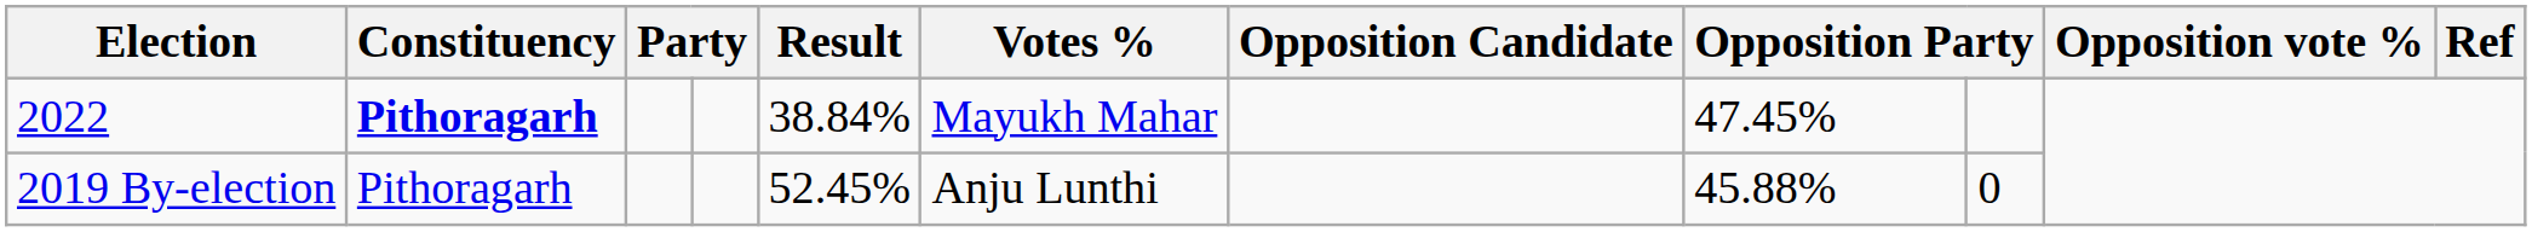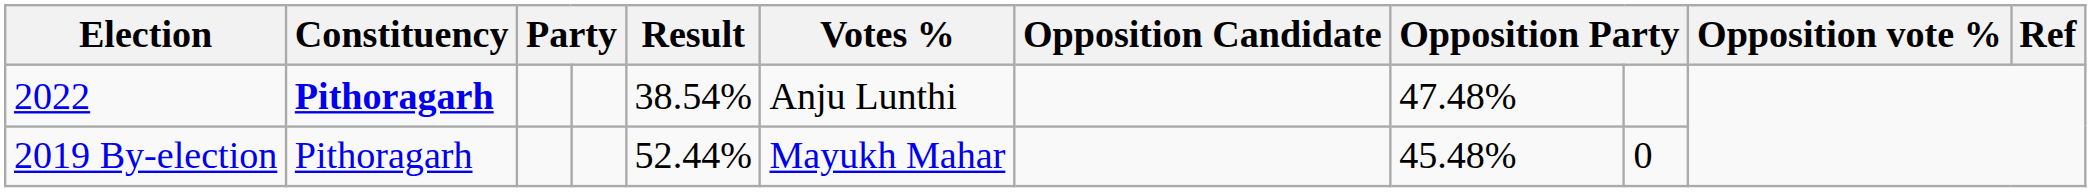 <table class="wikitable sortable">
 <tr>
 <th>Election</th>
 <th>Constituency</th>
 <th colspan="2">Party</th>
 <th>Result</th>
 <th>Votes %</th>
 <th>Opposition Candidate</th>
 <th colspan="2">Opposition Party</th>
 <th>Opposition vote %</th>
 <th>Ref</th>
 </tr>
 <tr>
 <td><a href='#'>2022</a></td>
 <td><strong><a href='#'>Pithoragarh</a></strong></td>
 <td></td>
 <td></td>
-<td>38.84%</td>
-<td><a href='#'>Mayukh Mahar</a></td>
+<td>38.54%</td>
+<td>Anju Lunthi</td>
 <td></td>
-<td>47.45%</td>
+<td>47.48%</td>
 <td></td>
 </tr>
 <tr>
 <td><a href='#'>2019 By-election</a></td>
 <td><a href='#'>Pithoragarh</a></td>
 <td></td>
 <td></td>
-<td>52.45%</td>
-<td>Anju Lunthi</td>
+<td>52.44%</td>
+<td><a href='#'>Mayukh Mahar</a></td>
 <td></td>
-<td>45.88%</td>
+<td>45.48%</td>
 <td>0</td>
 </tr>
 </table>
